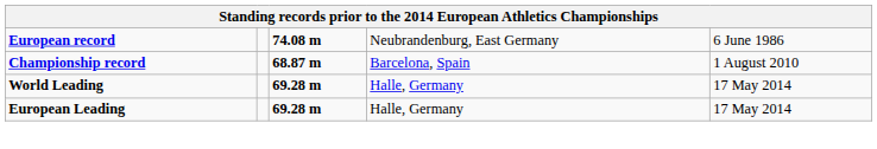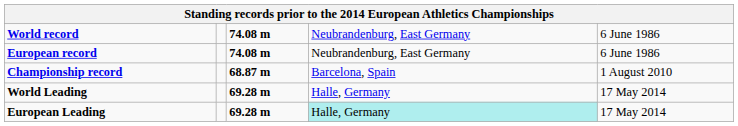 <table class="wikitable" width=75%>
 <tr>
 <th colspan="5">Standing records prior to the 2014 European Athletics Championships</th>
+</tr>
+<tr>
+<td><strong><a href='#'>World record</a></strong></td>
+<td></td>
+<td><strong>74.08 m</strong></td>
+<td><a href='#'>Neubrandenburg</a>, <a href='#'>East Germany</a></td>
+<td>6 June 1986</td>
 </tr>
 <tr>
 <td><strong><a href='#'>European record</a></strong></td>
 <td></td>
 <td><strong>74.08 m</strong></td>
 <td>Neubrandenburg, East Germany</td>
 <td>6 June 1986</td>
 </tr>
 <tr>
 <td><strong><a href='#'>Championship record</a></strong></td>
 <td></td>
 <td><strong>68.87 m</strong></td>
 <td><a href='#'>Barcelona</a>, <a href='#'>Spain</a></td>
 <td>1 August 2010</td>
 </tr>
 <tr>
 <td><strong>World Leading</strong></td>
 <td></td>
 <td><strong>69.28 m</strong></td>
 <td><a href='#'>Halle</a>, <a href='#'>Germany</a></td>
 <td>17 May 2014</td>
 </tr>
 <tr>
 <td><strong>European Leading</strong></td>
 <td></td>
 <td><strong>69.28 m</strong></td>
-<td>Halle, Germany</td>
+<td style="background: paleturquoise;">Halle, Germany</td>
 <td>17 May 2014</td>
 </tr>
 </table>
